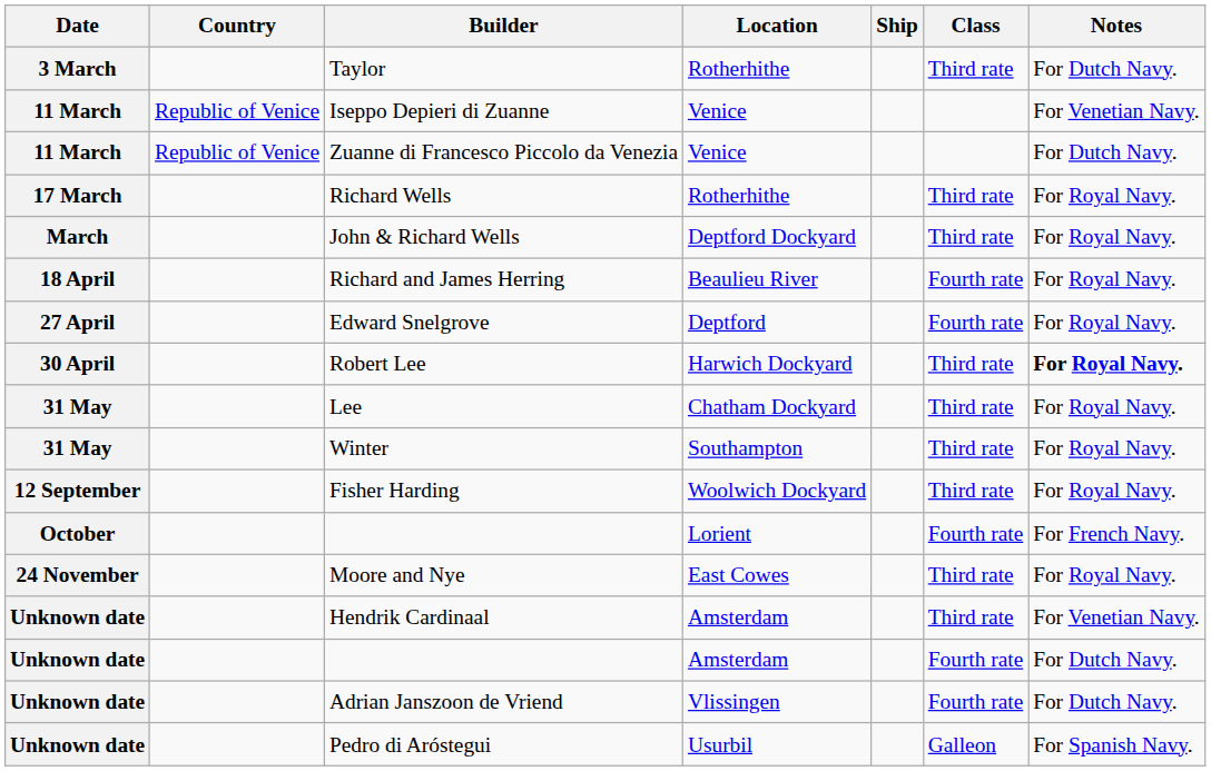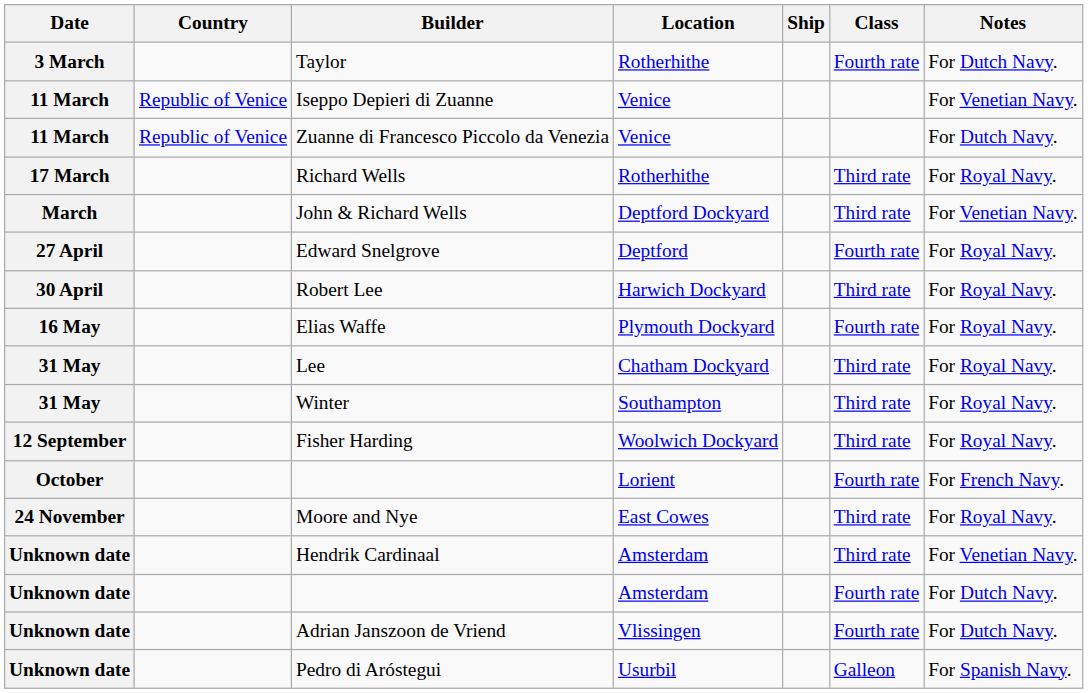 <table class="wikitable sortable" style="font-size:1.00em; line-height:1.5em;">
 <tr>
 <th>Date</th>
 <th>Country</th>
 <th>Builder</th>
 <th>Location</th>
 <th>Ship</th>
 <th>Class</th>
 <th>Notes</th>
 </tr>
 <tr ---->
 <th>3 March</th>
 <td></td>
 <td>Taylor</td>
 <td><a href='#'>Rotherhithe</a></td>
 <td><strong></strong></td>
-<td><a href='#'>Third rate</a></td>
+<td><a href='#'>Fourth rate</a></td>
 <td>For <a href='#'>Dutch Navy</a>.</td>
 </tr>
 <tr ---->
 <th>11 March</th>
 <td> <a href='#'>Republic of Venice</a></td>
 <td>Iseppo Depieri di Zuanne</td>
 <td><a href='#'>Venice</a></td>
 <td><strong></strong></td>
 <td></td>
 <td>For <a href='#'>Venetian Navy</a>.</td>
 </tr>
 <tr ---->
 <th>11 March</th>
 <td> <a href='#'>Republic of Venice</a></td>
 <td>Zuanne di Francesco Piccolo da Venezia</td>
 <td><a href='#'>Venice</a></td>
 <td><strong></strong></td>
 <td></td>
 <td>For <a href='#'>Dutch Navy</a>.</td>
 </tr>
 <tr ---->
 <th>17 March</th>
 <td></td>
 <td>Richard Wells</td>
 <td><a href='#'>Rotherhithe</a></td>
 <td><strong></strong></td>
 <td><a href='#'>Third rate</a></td>
 <td>For <a href='#'>Royal Navy</a>.</td>
 </tr>
 <tr ---->
 <th>March</th>
 <td></td>
 <td>John & Richard Wells</td>
 <td><a href='#'>Deptford Dockyard</a></td>
 <td><strong></strong></td>
 <td><a href='#'>Third rate</a></td>
-<td>For <a href='#'>Royal Navy</a>.</td>
-</tr>
-<tr ---->
-<th>18 April</th>
-<td></td>
-<td>Richard and James Herring</td>
-<td><a href='#'>Beaulieu River</a></td>
-<td><strong></strong></td>
-<td><a href='#'>Fourth rate</a></td>
-<td>For <a href='#'>Royal Navy</a>.</td>
+<td>For <a href='#'>Venetian Navy</a>.</td>
 </tr>
 <tr ---->
 <th>27 April</th>
 <td></td>
 <td>Edward Snelgrove</td>
 <td><a href='#'>Deptford</a></td>
 <td><strong></strong></td>
 <td><a href='#'>Fourth rate</a></td>
 <td>For <a href='#'>Royal Navy</a>.</td>
 </tr>
 <tr ---->
 <th>30 April</th>
 <td></td>
 <td>Robert Lee</td>
 <td><a href='#'>Harwich Dockyard</a></td>
 <td><strong></strong></td>
 <td><a href='#'>Third rate</a></td>
-<td><strong>For <a href='#'>Royal Navy</a>.</strong></td>
+<td>For <a href='#'>Royal Navy</a>.</td>
+</tr>
+<tr ---->
+<th>16 May</th>
+<td></td>
+<td>Elias Waffe</td>
+<td><a href='#'>Plymouth Dockyard</a></td>
+<td><strong></strong></td>
+<td><a href='#'>Fourth rate</a></td>
+<td>For <a href='#'>Royal Navy</a>.</td>
 </tr>
 <tr ---->
 <th>31 May</th>
 <td></td>
 <td>Lee</td>
 <td><a href='#'>Chatham Dockyard</a></td>
 <td><strong></strong></td>
 <td><a href='#'>Third rate</a></td>
 <td>For <a href='#'>Royal Navy</a>.</td>
 </tr>
 <tr ---->
 <th>31 May</th>
 <td></td>
 <td>Winter</td>
 <td><a href='#'>Southampton</a></td>
 <td><strong></strong></td>
 <td><a href='#'>Third rate</a></td>
 <td>For <a href='#'>Royal Navy</a>.</td>
 </tr>
 <tr ---->
 <th>12 September</th>
 <td></td>
 <td>Fisher Harding</td>
 <td><a href='#'>Woolwich Dockyard</a></td>
 <td><strong></strong></td>
 <td><a href='#'>Third rate</a></td>
 <td>For <a href='#'>Royal Navy</a>.</td>
 </tr>
 <tr ---->
 <th>October</th>
 <td></td>
 <td></td>
 <td><a href='#'>Lorient</a></td>
 <td><strong></strong></td>
 <td><a href='#'>Fourth rate</a></td>
 <td>For <a href='#'>French Navy</a>.</td>
 </tr>
 <tr ---->
 <th>24 November</th>
 <td></td>
 <td>Moore and Nye</td>
 <td><a href='#'>East Cowes</a></td>
 <td><strong></strong></td>
 <td><a href='#'>Third rate</a></td>
 <td>For <a href='#'>Royal Navy</a>.</td>
 </tr>
 <tr ---->
 <th>Unknown date</th>
 <td></td>
 <td>Hendrik Cardinaal</td>
 <td><a href='#'>Amsterdam</a></td>
 <td><strong></strong></td>
 <td><a href='#'>Third rate</a></td>
 <td>For <a href='#'>Venetian Navy</a>.</td>
 </tr>
 <tr ---->
 <th>Unknown date</th>
 <td></td>
 <td></td>
 <td><a href='#'>Amsterdam</a></td>
 <td><strong></strong></td>
 <td><a href='#'>Fourth rate</a></td>
 <td>For <a href='#'>Dutch Navy</a>.</td>
 </tr>
 <tr ---->
 <th>Unknown date</th>
 <td></td>
 <td>Adrian Janszoon de Vriend</td>
 <td><a href='#'>Vlissingen</a></td>
 <td><strong></strong></td>
 <td><a href='#'>Fourth rate</a></td>
 <td>For <a href='#'>Dutch Navy</a>.</td>
 </tr>
 <tr ---->
 <th>Unknown date</th>
 <td></td>
 <td>Pedro di Aróstegui</td>
 <td><a href='#'>Usurbil</a></td>
 <td><strong></strong></td>
 <td><a href='#'>Galleon</a></td>
 <td>For <a href='#'>Spanish Navy</a>.</td>
 </tr>
 </table>
